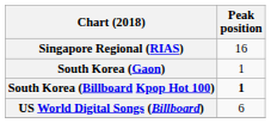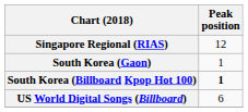 <table class="wikitable plainrowheaders" style="text-align:center">
 <tr>
 <th>Chart (2018)</th>
 <th>Peak<br>position</th>
 </tr>
 <tr>
 <th scope="row">Singapore Regional (<a href='#'>RIAS</a>)</th>
-<td>16</td>
+<td>12</td>
 </tr>
 <tr>
 <th scope="row">South Korea (<a href='#'>Gaon</a>)</th>
 <td>1</td>
 </tr>
 <tr>
 <th scope="row">South Korea (<a href='#'>Billboard</a> <a href='#'>Kpop Hot 100</a>)</th>
 <td><strong>1</strong></td>
 </tr>
 <tr>
 <th scope="row">US <a href='#'>World Digital Songs</a> (<a href='#'><em>Billboard</em></a>)</th>
 <td>6</td>
 </tr>
 <tr>
 </tr>
 </table>
